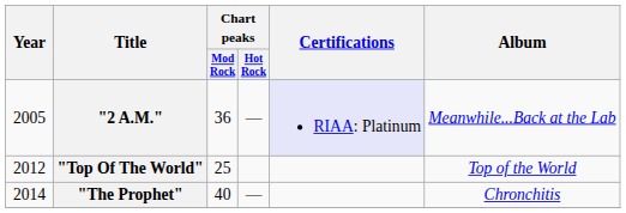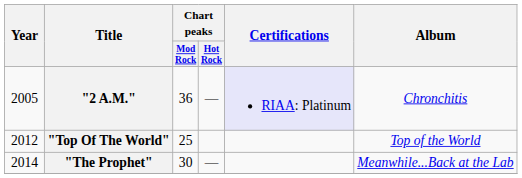 <table class="wikitable plainrowheaders" style="text-align:center;">
 <tr>
 <th scope="col" rowspan="2" style="width:2.5em;">Year</th>
 <th scope="col" rowspan="2">Title</th>
 <th scope="col" colspan="2"><small>Chart peaks</small></th>
 <th scope="col" rowspan="2"><a href='#'>Certifications</a></th>
 <th scope="col" rowspan="2">Album</th>
 </tr>
 <tr>
 <th style="width:2em;font-size:70%;"><a href='#'>Mod Rock</a></th>
 <th style="width:2em;font-size:70%;"><a href='#'>Hot Rock</a></th>
 </tr>
 <tr>
 <td>2005</td>
 <th scope="row">"2 A.M."</th>
 <td>36</td>
 <td>—</td>
 <td style="background: lavender;"><br><ul><li><a href='#'>RIAA</a>: Platinum</li></ul></td>
-<td><em><a href='#'>Meanwhile...Back at the Lab</a></em></td>
+<td><em><a href='#'>Chronchitis</a></em></td>
 </tr>
 <tr>
 <td>2012</td>
 <th scope="row">"Top Of The World"</th>
 <td>25</td>
 <td 44></td>
 <td></td>
 <td><em><a href='#'>Top of the World</a></em></td>
 </tr>
 <tr>
 <td>2014</td>
 <th scope="row">"The Prophet"</th>
-<td>40</td>
+<td>30</td>
 <td>—</td>
 <td></td>
-<td><em><a href='#'>Chronchitis</a></em></td>
+<td><em><a href='#'>Meanwhile...Back at the Lab</a></em></td>
 </tr>
 <tr>
 </tr>
 </table>
